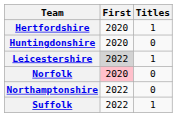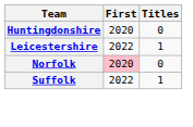 <table class="wikitable sortable plainrowheaders" style="text-align:center;">
 <tr style="font-weight:bold; background:#ddd;"|>
 <th scope="col">Team</th>
 <th scope="col">First</th>
 <th scope="col">Titles</th>
-</tr>
-<tr>
-<th scope="row"><a href='#'>Hertfordshire</a></th>
-<td>2020</td>
-<td>1</td>
 </tr>
 <tr>
 <th scope="row"><a href='#'>Huntingdonshire</a></th>
 <td>2020</td>
 <td>0</td>
 </tr>
 <tr>
 <th scope="row"><a href='#'>Leicestershire</a></th>
-<td style="background: lightgrey;">2022</td>
+<td>2022</td>
 <td>1</td>
 </tr>
 <tr>
 <th scope="row"><a href='#'>Norfolk</a></th>
 <td style="background: pink;">2020</td>
 <td>0</td>
 </tr>
 <tr>
-<th scope="row"><a href='#'>Northamptonshire</a></th>
-<td>2022</td>
-<td>0</td>
-</tr>
-<tr>
 <th scope="row"><a href='#'>Suffolk</a></th>
 <td>2022</td>
 <td>1</td>
 </tr>
 </table>
